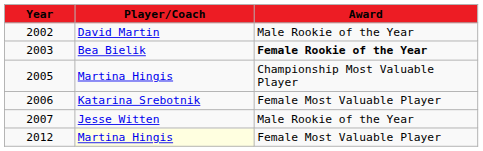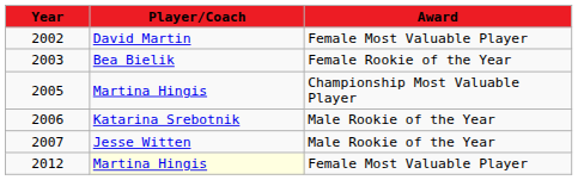 <table class="wikitable" style="text-align:left">
 <tr>
 <th width="75px" style="background:#ED1C24;">Year</th>
 <th width="200px" style="background:#ED1C24;">Player/Coach</th>
 <th width="250px" style="background:#ED1C24;">Award</th>
 </tr>
 <tr>
 <td align="center">2002</td>
 <td><a href='#'>David Martin</a></td>
-<td>Male Rookie of the Year</td>
+<td>Female Most Valuable Player</td>
 </tr>
 <tr>
 <td align="center">2003</td>
 <td><a href='#'>Bea Bielik</a></td>
-<td><strong>Female Rookie of the Year</strong></td>
+<td>Female Rookie of the Year</td>
 </tr>
 <tr>
 <td align="center">2005</td>
 <td><a href='#'>Martina Hingis</a></td>
 <td>Championship Most Valuable Player</td>
 </tr>
 <tr>
 <td align="center">2006</td>
 <td><a href='#'>Katarina Srebotnik</a></td>
-<td>Female Most Valuable Player</td>
+<td>Male Rookie of the Year</td>
 </tr>
 <tr>
 <td align="center">2007</td>
 <td><a href='#'>Jesse Witten</a></td>
 <td>Male Rookie of the Year</td>
 </tr>
 <tr>
 <td align="center">2012</td>
 <td style="background: lightyellow;"><a href='#'>Martina Hingis</a></td>
 <td>Female Most Valuable Player</td>
 </tr>
 </table>
